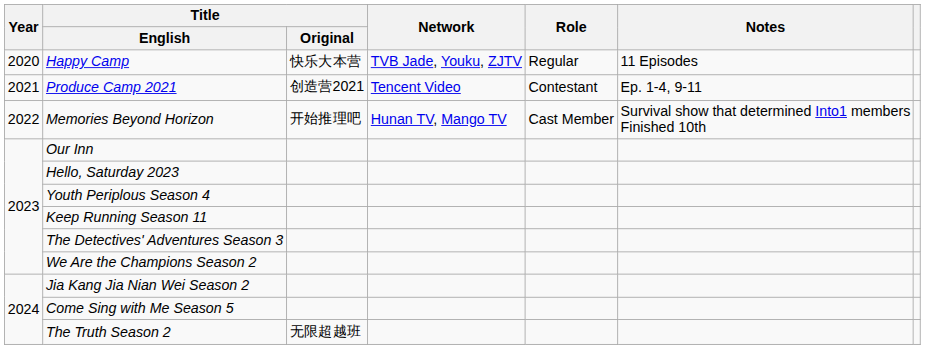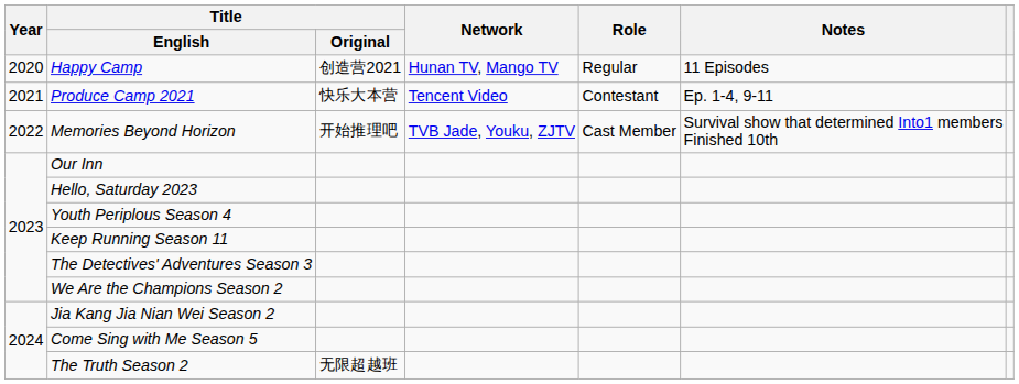 <table class="wikitable sortable plainrowheaders">
 <tr>
 <th scope="col" rowspan="2">Year</th>
 <th scope="col" colspan="2">Title</th>
 <th scope="col" rowspan="2">Network</th>
 <th scope="col" rowspan="2">Role</th>
 <th scope="col" rowspan="2">Notes</th>
 <th scope="col" rowspan="2" class="unsortable"></th>
 </tr>
 <tr>
 <th scope="col">English</th>
 <th scope="col">Original</th>
 </tr>
 <tr>
 <td scope="row">2020</td>
 <td><em><a href='#'>Happy Camp</a></em></td>
-<td>快乐大本营</td>
-<td><a href='#'>TVB Jade</a>, <a href='#'>Youku</a>, <a href='#'>ZJTV</a></td>
+<td>创造营2021</td>
+<td><a href='#'>Hunan TV</a>, <a href='#'>Mango TV</a></td>
 <td>Regular</td>
 <td>11 Episodes</td>
 <td></td>
 </tr>
 <tr>
 <td scope="row">2021</td>
 <td><em><a href='#'>Produce Camp 2021</a></em></td>
-<td>创造营2021</td>
+<td>快乐大本营</td>
 <td><a href='#'>Tencent Video</a></td>
 <td>Contestant</td>
 <td>Ep. 1-4, 9-11</td>
 <td></td>
 </tr>
 <tr>
 <td>2022</td>
 <td><em>Memories Beyond Horizon</em></td>
 <td>开始推理吧</td>
-<td><a href='#'>Hunan TV</a>, <a href='#'>Mango TV</a></td>
+<td><a href='#'>TVB Jade</a>, <a href='#'>Youku</a>, <a href='#'>ZJTV</a></td>
 <td>Cast Member</td>
 <td>Survival show that determined <a href='#'>Into1</a> members<br>Finished 10th</td>
 <td></td>
 </tr>
 <tr>
 <td rowspan="6">2023</td>
 <td><em>Our Inn</em></td>
 <td></td>
 <td></td>
 <td></td>
 <td></td>
 <td></td>
 </tr>
 <tr>
 <td><em>Hello, Saturday 2023</em></td>
 <td></td>
 <td></td>
 <td></td>
 <td></td>
 <td></td>
 </tr>
 <tr>
 <td><em>Youth Periplous Season 4</em></td>
 <td></td>
 <td></td>
 <td></td>
 <td></td>
 <td></td>
 </tr>
 <tr>
 <td><em>Keep Running Season 11</em></td>
 <td></td>
 <td></td>
 <td></td>
 <td></td>
 <td></td>
 </tr>
 <tr>
 <td><em>The Detectives' Adventures Season 3</em></td>
 <td></td>
 <td></td>
 <td></td>
 <td></td>
 <td></td>
 </tr>
 <tr>
 <td><em>We Are the Champions Season 2</em></td>
 <td></td>
 <td></td>
 <td></td>
 <td></td>
 <td></td>
 </tr>
 <tr>
 <td rowspan="3">2024</td>
 <td><em>Jia Kang Jia Nian Wei Season 2</em></td>
 <td></td>
 <td></td>
 <td></td>
 <td></td>
 <td></td>
 </tr>
 <tr>
 <td><em>Come Sing with Me Season 5</em></td>
 <td></td>
 <td></td>
 <td></td>
 <td></td>
 <td></td>
 </tr>
 <tr>
 <td><em>The Truth Season 2</em></td>
 <td>无限超越班</td>
 <td></td>
 <td></td>
 <td></td>
 <td></td>
 </tr>
 </table>
